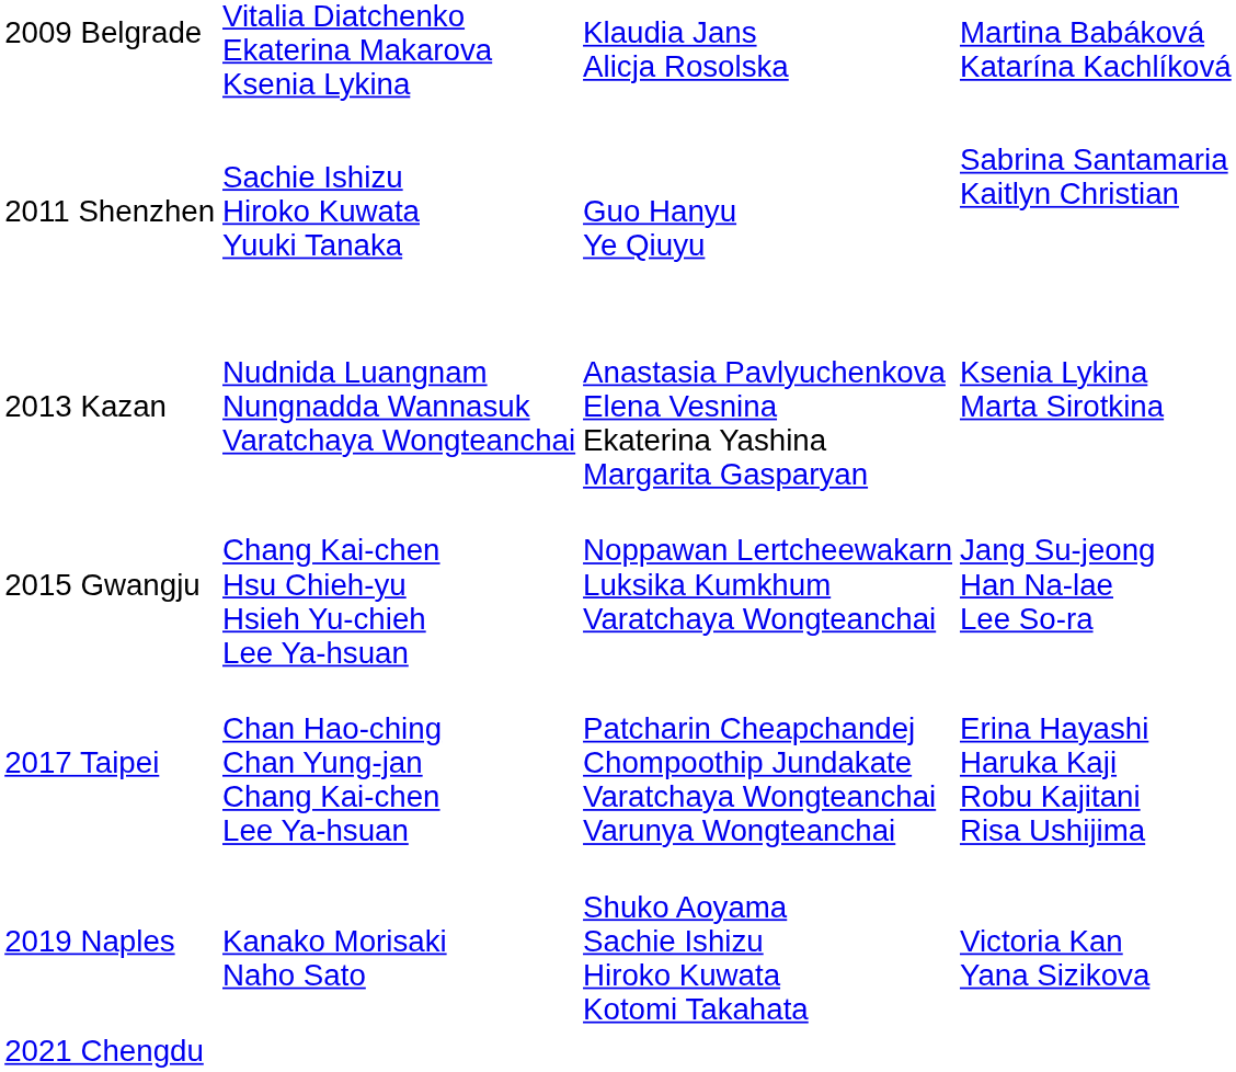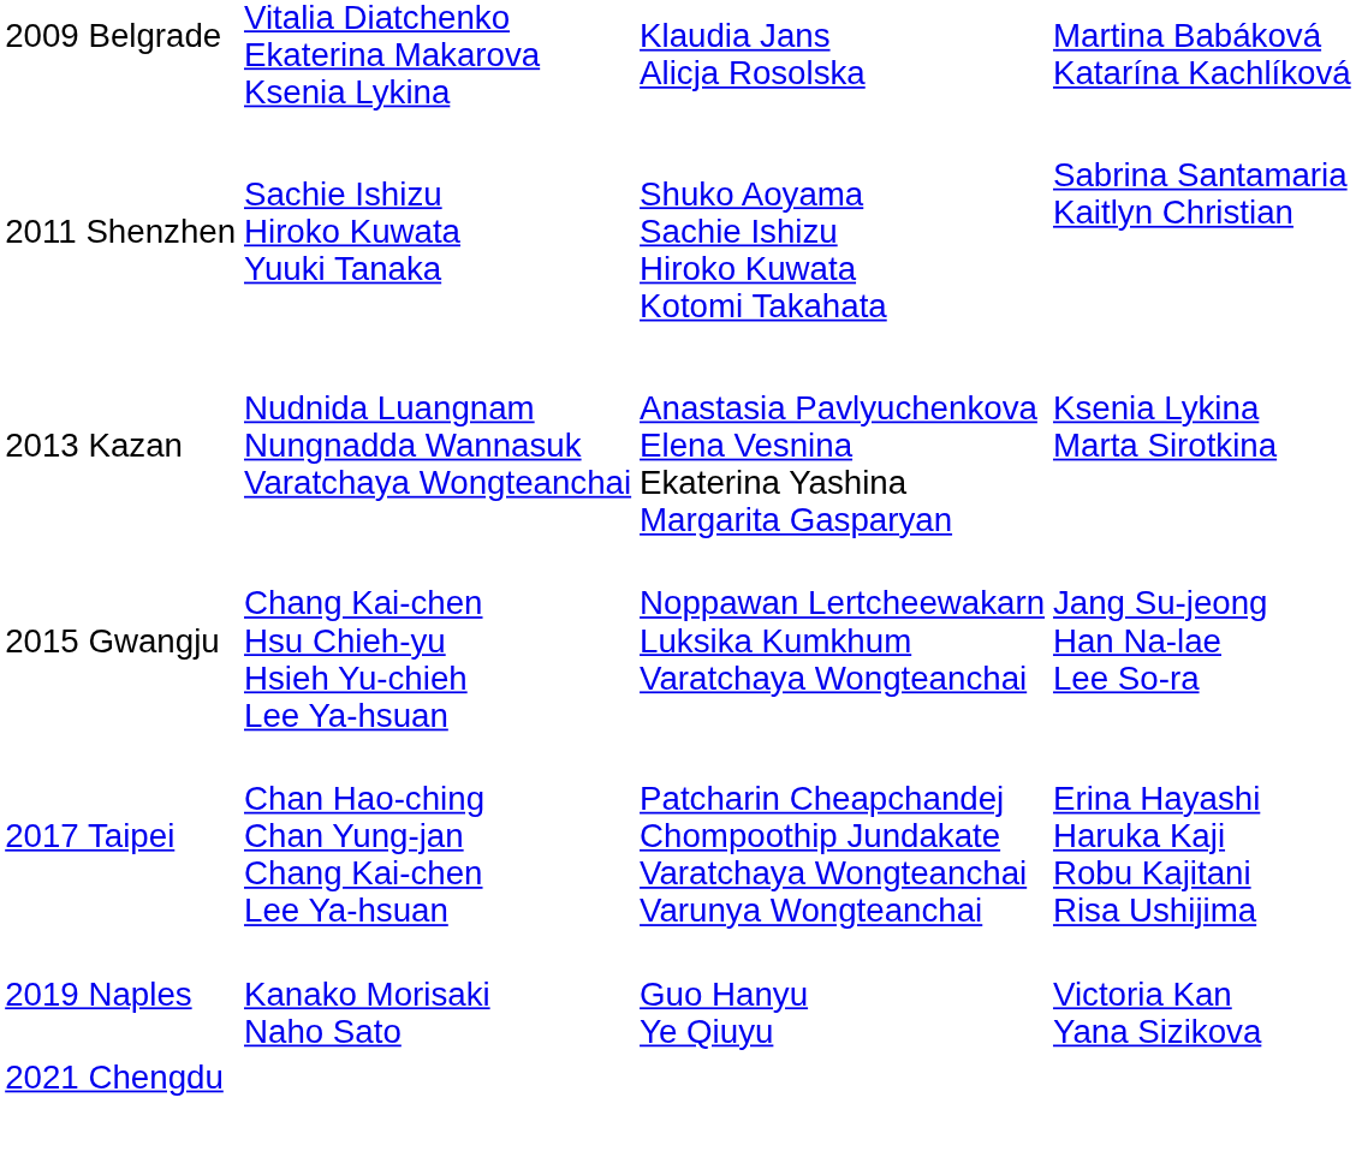 <table>
 <tr>
 <td>2009 Belgrade</td>
 <td> <br><a href='#'>Vitalia Diatchenko</a><br><a href='#'>Ekaterina Makarova</a><br><a href='#'>Ksenia Lykina</a></td>
 <td> <br><a href='#'>Klaudia Jans</a><br><a href='#'>Alicja Rosolska</a></td>
 <td> <br><a href='#'>Martina Babáková</a><br><a href='#'>Katarína Kachlíková</a></td>
 </tr>
 <tr>
 <td>2011 Shenzhen</td>
 <td><br><a href='#'>Sachie Ishizu</a><br><a href='#'>Hiroko Kuwata</a><br><a href='#'>Yuuki Tanaka</a><br><br></td>
-<td><br><a href='#'>Guo Hanyu</a><br><a href='#'>Ye Qiuyu</a></td>
+<td><br><a href='#'>Shuko Aoyama</a><br><a href='#'>Sachie Ishizu</a><br><a href='#'>Hiroko Kuwata</a><br><a href='#'>Kotomi Takahata</a></td>
 <td><br><a href='#'>Sabrina Santamaria</a><br><a href='#'>Kaitlyn Christian</a><br><br><br><br></td>
 </tr>
 <tr>
 <td>2013 Kazan</td>
 <td><br><a href='#'>Nudnida Luangnam</a><br><a href='#'>Nungnadda Wannasuk</a><br><a href='#'>Varatchaya Wongteanchai</a><br><br></td>
 <td><br><a href='#'>Anastasia Pavlyuchenkova</a><br><a href='#'>Elena Vesnina</a><br>Ekaterina Yashina<br><a href='#'>Margarita Gasparyan</a></td>
 <td><br><a href='#'>Ksenia Lykina</a><br><a href='#'>Marta Sirotkina</a><br><br><br></td>
 </tr>
 <tr>
 <td>2015 Gwangju</td>
 <td><br><a href='#'>Chang Kai-chen</a><br><a href='#'>Hsu Chieh-yu</a><br><a href='#'>Hsieh Yu-chieh</a><br><a href='#'>Lee Ya-hsuan</a></td>
 <td><br><a href='#'>Noppawan Lertcheewakarn</a><br><a href='#'>Luksika Kumkhum</a><br><a href='#'>Varatchaya Wongteanchai</a><br><br></td>
 <td><br><a href='#'>Jang Su-jeong</a><br><a href='#'>Han Na-lae</a><br><a href='#'>Lee So-ra</a><br><br></td>
 </tr>
 <tr>
 <td><a href='#'>2017 Taipei</a></td>
 <td><br><a href='#'>Chan Hao-ching</a><br><a href='#'>Chan Yung-jan</a><br><a href='#'>Chang Kai-chen</a><br><a href='#'>Lee Ya-hsuan</a></td>
 <td><br><a href='#'>Patcharin Cheapchandej</a><br><a href='#'>Chompoothip Jundakate</a><br><a href='#'>Varatchaya Wongteanchai</a><br><a href='#'>Varunya Wongteanchai</a></td>
 <td><br><a href='#'>Erina Hayashi</a><br><a href='#'>Haruka Kaji</a><br><a href='#'>Robu Kajitani</a><br><a href='#'>Risa Ushijima</a></td>
 </tr>
 <tr>
 <td><a href='#'>2019 Naples</a></td>
 <td><br><a href='#'>Kanako Morisaki</a><br><a href='#'>Naho Sato</a></td>
-<td><br><a href='#'>Shuko Aoyama</a><br><a href='#'>Sachie Ishizu</a><br><a href='#'>Hiroko Kuwata</a><br><a href='#'>Kotomi Takahata</a></td>
+<td><br><a href='#'>Guo Hanyu</a><br><a href='#'>Ye Qiuyu</a></td>
 <td><br><a href='#'>Victoria Kan</a><br><a href='#'>Yana Sizikova</a></td>
 </tr>
 <tr>
 <td><a href='#'>2021 Chengdu</a></td>
 <td></td>
 <td></td>
 <td></td>
 </tr>
 </table>
